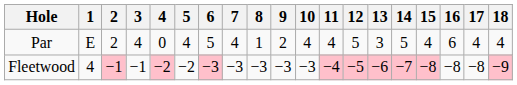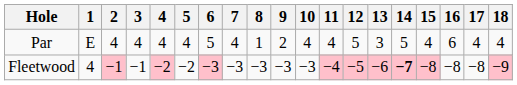 <table class="wikitable" style="text-align:center">
 <tr>
 <th>Hole</th>
 <th> 1 </th>
 <th> 2 </th>
 <th> 3 </th>
 <th> 4 </th>
 <th> 5 </th>
 <th> 6 </th>
 <th> 7 </th>
 <th> 8 </th>
 <th> 9 </th>
 <th>10</th>
 <th>11</th>
 <th>12</th>
 <th>13</th>
 <th>14</th>
 <th>15</th>
 <th>16</th>
 <th>17</th>
 <th>18</th>
 </tr>
 <tr>
 <td>Par</td>
 <td>E</td>
-<td>2</td>
 <td>4</td>
-<td>0</td>
+<td>4</td>
+<td>4</td>
 <td>4</td>
 <td>5</td>
 <td>4</td>
 <td>1</td>
 <td>2</td>
 <td>4</td>
 <td>4</td>
 <td>5</td>
 <td>3</td>
 <td>5</td>
 <td>4</td>
 <td>6</td>
 <td>4</td>
 <td>4</td>
 </tr>
 <tr>
 <td align=left> Fleetwood</td>
 <td>4</td>
 <td style="background: pink;">−1</td>
 <td>−1</td>
 <td style="background: pink;">−2</td>
 <td>−2</td>
 <td style="background: pink;">−3</td>
 <td>−3</td>
 <td>−3</td>
 <td>−3</td>
 <td>−3</td>
 <td style="background: pink;">−4</td>
 <td style="background: pink;">−5</td>
 <td style="background: pink;">−6</td>
-<td style="background: pink;">−7</td>
+<td style="background: pink;"><strong>−7</strong></td>
 <td style="background: pink;">−8</td>
 <td>−8</td>
 <td>−8</td>
 <td style="background: pink;">−9</td>
 </tr>
 </table>
